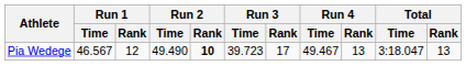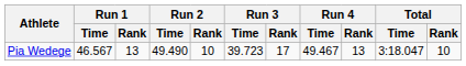 <table class="wikitable" style="font-size:90%">
 <tr>
 <th rowspan="2">Athlete</th>
 <th colspan="2">Run 1</th>
 <th colspan="2">Run 2</th>
 <th colspan="2">Run 3</th>
 <th colspan="2">Run 4</th>
 <th colspan="2">Total</th>
 </tr>
 <tr>
 <th>Time</th>
 <th>Rank</th>
 <th>Time</th>
 <th>Rank</th>
 <th>Time</th>
 <th>Rank</th>
 <th>Time</th>
 <th>Rank</th>
 <th>Time</th>
 <th>Rank</th>
 </tr>
 <tr>
 <td><a href='#'>Pia Wedege</a></td>
 <td align="center">46.567</td>
-<td align="center">12</td>
+<td align="center">13</td>
 <td align="center">49.490</td>
-<td align="center"><strong>10</strong></td>
+<td align="center">10</td>
 <td align="center">39.723</td>
 <td align="center">17</td>
 <td align="center">49.467</td>
 <td align="center">13</td>
 <td align="center">3:18.047</td>
-<td align="center">13</td>
+<td align="center">10</td>
 </tr>
 </table>
